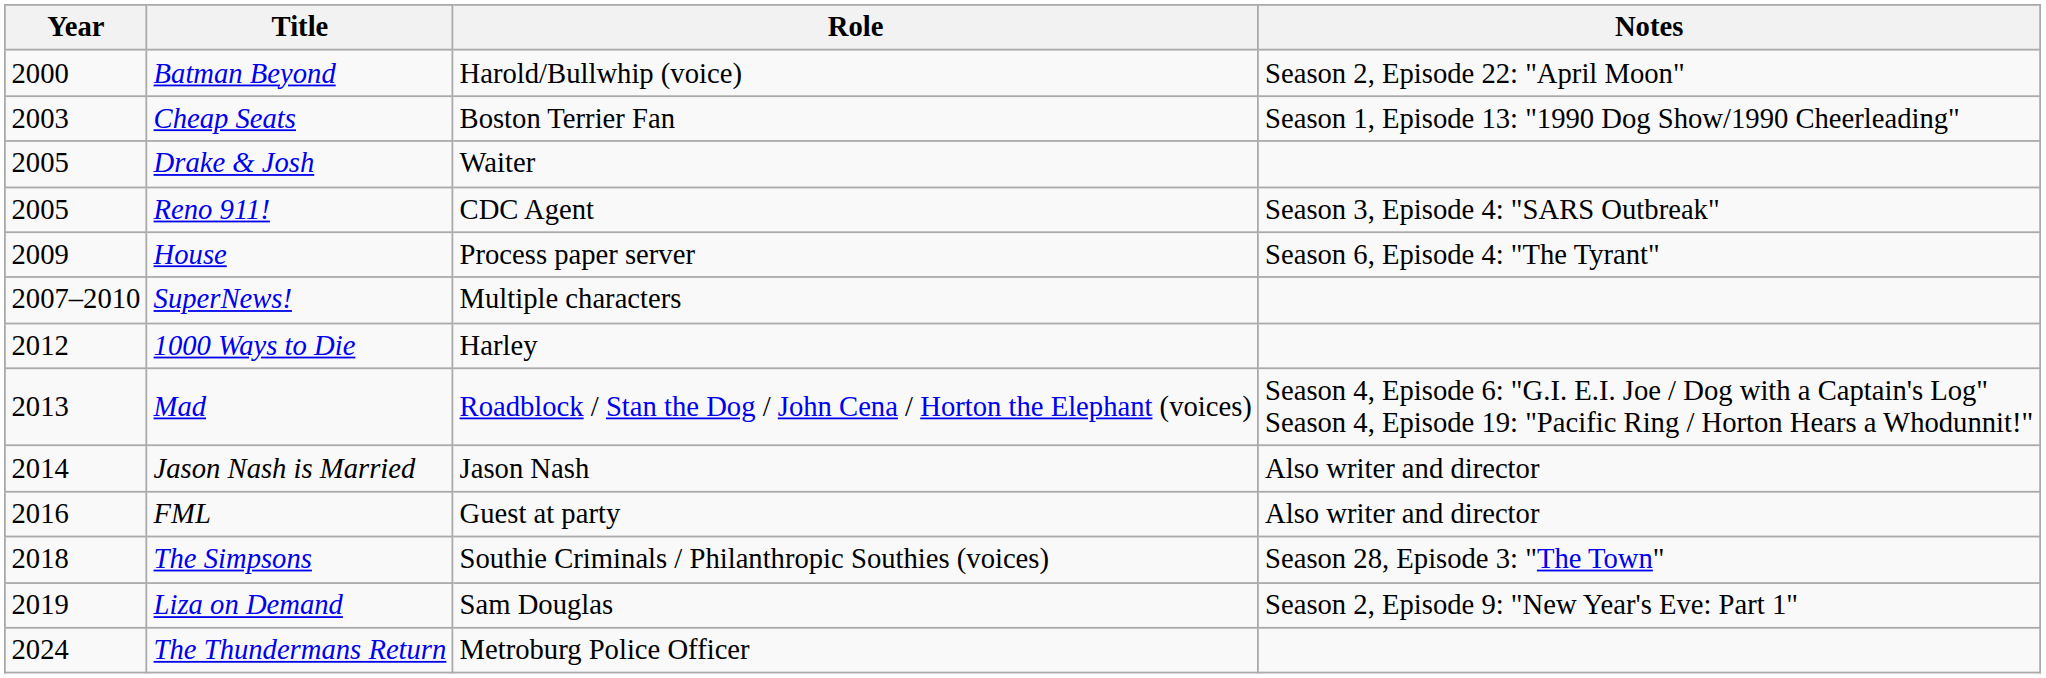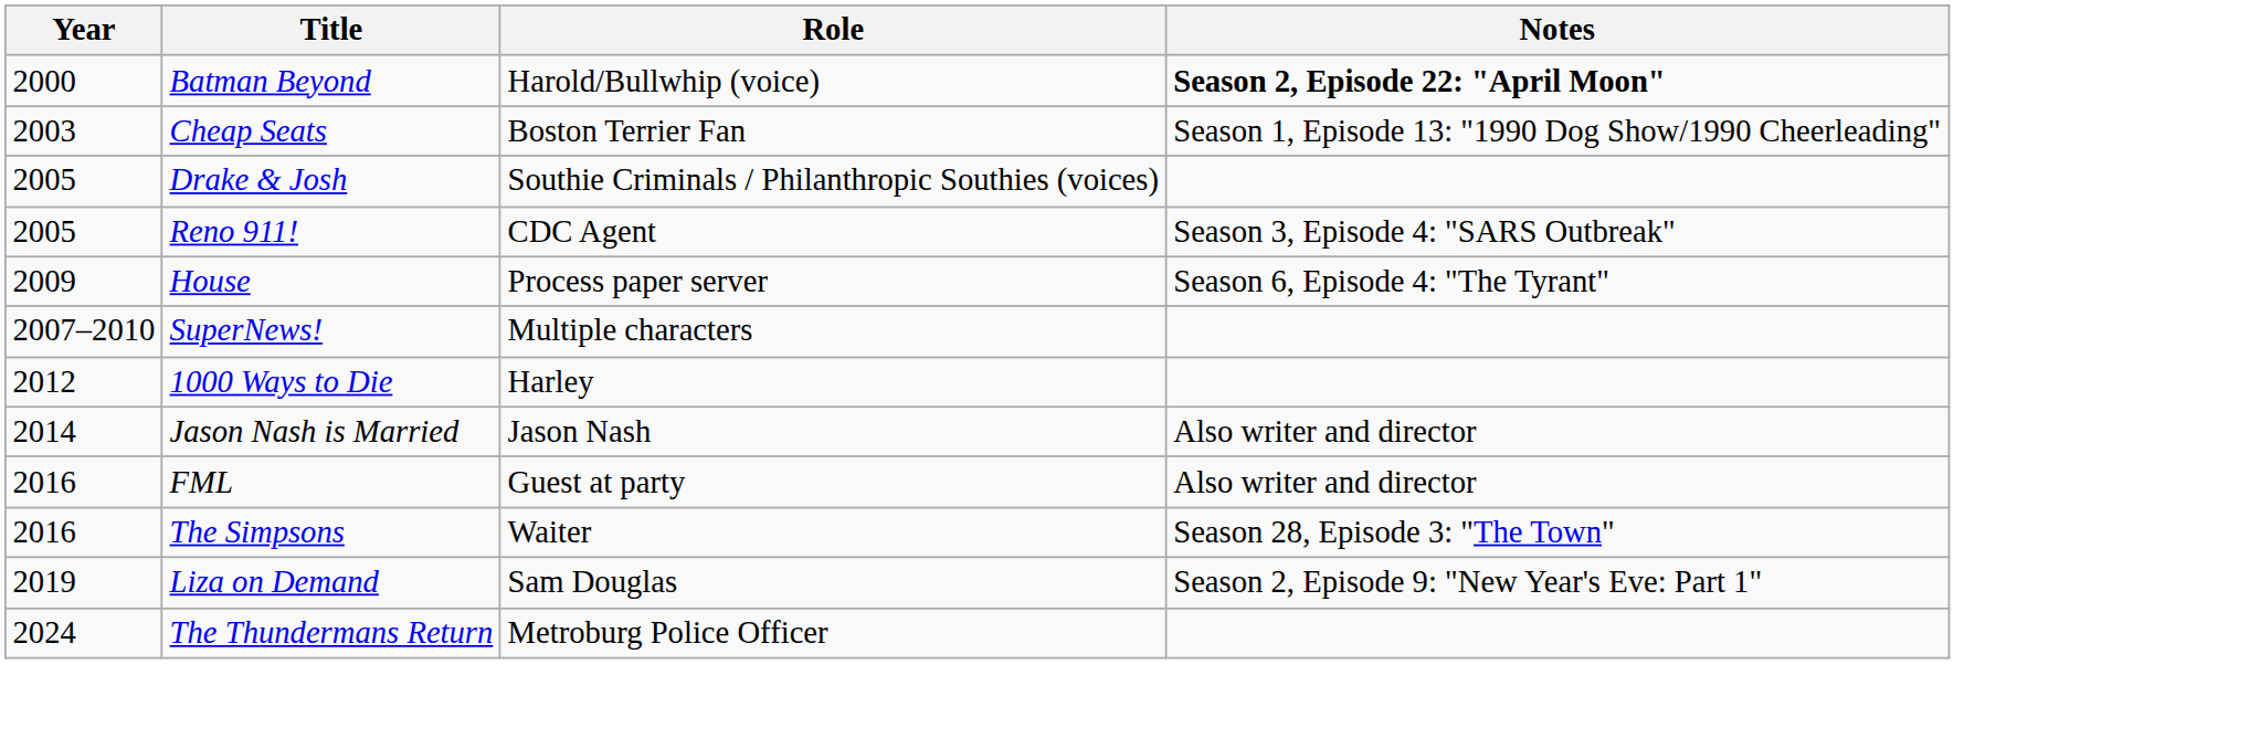 <table class="wikitable sortable">
 <tr>
 <th>Year</th>
 <th>Title</th>
 <th>Role</th>
 <th>Notes</th>
 </tr>
 <tr>
 <td>2000</td>
 <td><em><a href='#'>Batman Beyond</a></em></td>
 <td>Harold/Bullwhip (voice)</td>
-<td>Season 2, Episode 22: "April Moon"</td>
+<td><strong>Season 2, Episode 22: "April Moon"</strong></td>
 </tr>
 <tr>
 <td>2003</td>
 <td><em><a href='#'>Cheap Seats</a></em></td>
 <td>Boston Terrier Fan</td>
 <td>Season 1, Episode 13: "1990 Dog Show/1990 Cheerleading"</td>
 </tr>
 <tr>
 <td>2005</td>
 <td><em><a href='#'>Drake & Josh</a></em></td>
-<td>Waiter</td>
+<td>Southie Criminals / Philanthropic Southies (voices)</td>
 <td></td>
 </tr>
 <tr>
 <td>2005</td>
 <td><em><a href='#'>Reno 911!</a></em></td>
 <td>CDC Agent</td>
 <td>Season 3, Episode 4: "SARS Outbreak"</td>
 </tr>
 <tr>
 <td>2009</td>
 <td><em><a href='#'>House</a></em></td>
 <td>Process paper server</td>
 <td>Season 6, Episode 4: "The Tyrant"</td>
 </tr>
 <tr>
 <td>2007–2010</td>
 <td><em><a href='#'>SuperNews!</a></em></td>
 <td>Multiple characters</td>
 <td></td>
 </tr>
 <tr>
 <td>2012</td>
 <td><em><a href='#'>1000 Ways to Die</a></em></td>
 <td>Harley</td>
 <td></td>
 </tr>
 <tr>
-<td>2013</td>
-<td><em><a href='#'>Mad</a></em></td>
-<td><a href='#'>Roadblock</a> / <a href='#'>Stan the Dog</a> / <a href='#'>John Cena</a> / <a href='#'>Horton the Elephant</a> (voices)</td>
-<td>Season 4, Episode 6: "G.I. E.I. Joe / Dog with a Captain's Log"<br>Season 4, Episode 19: "Pacific Ring / Horton Hears a Whodunnit!"</td>
-</tr>
-<tr>
 <td>2014</td>
 <td><em>Jason Nash is Married</em></td>
 <td>Jason Nash</td>
 <td>Also writer and director</td>
 </tr>
 <tr>
 <td>2016</td>
 <td><em>FML</em></td>
 <td>Guest at party</td>
 <td>Also writer and director</td>
 </tr>
 <tr>
-<td>2018</td>
+<td>2016</td>
 <td><em><a href='#'>The Simpsons</a></em></td>
-<td>Southie Criminals / Philanthropic Southies (voices)</td>
+<td>Waiter</td>
 <td>Season 28, Episode 3: "<a href='#'>The Town</a>"</td>
 </tr>
 <tr>
 <td>2019</td>
 <td><em><a href='#'>Liza on Demand</a></em></td>
 <td>Sam Douglas</td>
 <td>Season 2, Episode 9: "New Year's Eve: Part 1"</td>
 </tr>
 <tr>
 <td>2024</td>
 <td><em><a href='#'>The Thundermans Return</a></em></td>
 <td>Metroburg Police Officer</td>
 </tr>
 </table>
